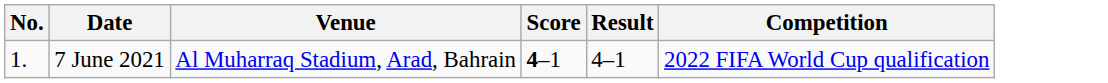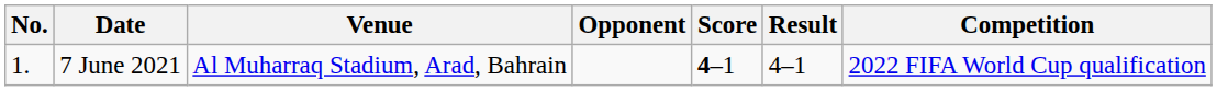 <table class="wikitable">
 <tr>
 <th>No.</th>
 <th>Date</th>
 <th>Venue</th>
+<th>Opponent</th>
 <th>Score</th>
 <th>Result</th>
 <th>Competition</th>
 </tr>
 <tr>
 <td>1.</td>
 <td>7 June 2021</td>
 <td><a href='#'>Al Muharraq Stadium</a>, <a href='#'>Arad</a>, Bahrain</td>
+<td></td>
 <td><strong>4</strong>–1</td>
 <td>4–1</td>
 <td><a href='#'>2022 FIFA World Cup qualification</a></td>
 </tr>
 </table>
